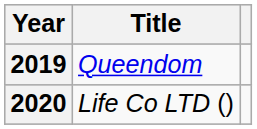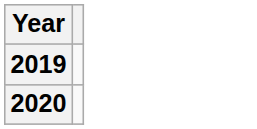 <table class="wikitable plainrowheaders">
 <tr>
 <th scope="col">Year</th>
-<th scope="col">Title</th>
 <th scope="col"></th>
 </tr>
 <tr>
 <th scope="row">2019</th>
-<td><em><a href='#'>Queendom</a></em></td>
 <td style="text-align:center"></td>
 </tr>
 <tr>
 <th scope="row">2020</th>
-<td><em>Life Co LTD</em> ()</td>
 <td style="text-align:center"></td>
 </tr>
 </table>
